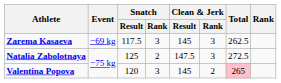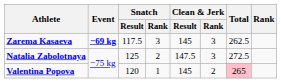 <table class="wikitable" style="font-size:90%">
 <tr>
 <th rowspan="2">Athlete</th>
 <th rowspan="2">Event</th>
 <th colspan="2">Snatch</th>
 <th colspan="2">Clean & Jerk</th>
 <th rowspan="2">Total</th>
 <th rowspan="2">Rank</th>
 </tr>
 <tr style="font-size:95%">
 <th>Result</th>
 <th>Rank</th>
 <th>Result</th>
 <th>Rank</th>
 </tr>
 <tr align=center>
 <td align=left><strong><a href='#'>Zarema Kasaeva</a></strong></td>
-<td align=left><a href='#'>−69 kg</a></td>
+<td align=left><strong><a href='#'>−69 kg</a></strong></td>
 <td>117.5</td>
 <td>3</td>
 <td>145</td>
 <td>3</td>
 <td>262.5</td>
 <td></td>
 </tr>
 <tr align=center>
 <td align=left><strong><a href='#'>Natalia Zabolotnaya</a></strong></td>
 <td align=left rowspan=2><a href='#'>−75 kg</a></td>
 <td>125 </td>
 <td>2</td>
 <td>147.5</td>
 <td>3</td>
 <td>272.5</td>
 <td></td>
 </tr>
 <tr align=center>
 <td align=left><strong><a href='#'>Valentina Popova</a></strong></td>
 <td>120</td>
-<td>3</td>
+<td>1</td>
 <td>145</td>
 <td>2</td>
 <td style="background: pink;">265</td>
 <td></td>
 </tr>
 </table>
